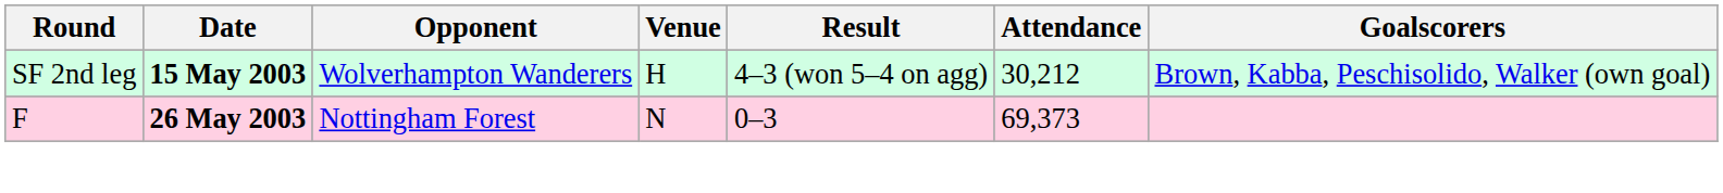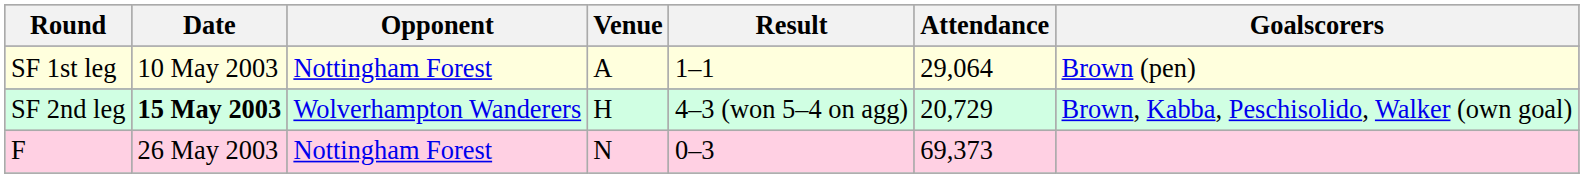 <table class="wikitable">
 <tr>
 <th>Round</th>
 <th>Date</th>
 <th>Opponent</th>
 <th>Venue</th>
 <th>Result</th>
 <th>Attendance</th>
 <th>Goalscorers</th>
 </tr>
+<tr style="background-color: #ffffdd;">
+<td>SF 1st leg</td>
+<td>10 May 2003</td>
+<td><a href='#'>Nottingham Forest</a></td>
+<td>A</td>
+<td>1–1</td>
+<td>29,064</td>
+<td><a href='#'>Brown</a> (pen)</td>
+</tr>
 <tr style="background-color: #d0ffe3;">
 <td>SF 2nd leg</td>
 <td><strong>15 May 2003</strong></td>
 <td><a href='#'>Wolverhampton Wanderers</a></td>
 <td>H</td>
 <td>4–3 (won 5–4 on agg)</td>
-<td>30,212</td>
+<td>20,729</td>
 <td><a href='#'>Brown</a>, <a href='#'>Kabba</a>, <a href='#'>Peschisolido</a>, <a href='#'>Walker</a> (own goal)</td>
 </tr>
 <tr style="background-color: #ffd0e3;">
 <td>F</td>
-<td><strong>26 May 2003</strong></td>
+<td>26 May 2003</td>
 <td><a href='#'>Nottingham Forest</a></td>
 <td>N</td>
 <td>0–3</td>
 <td>69,373</td>
 <td></td>
 </tr>
 </table>
